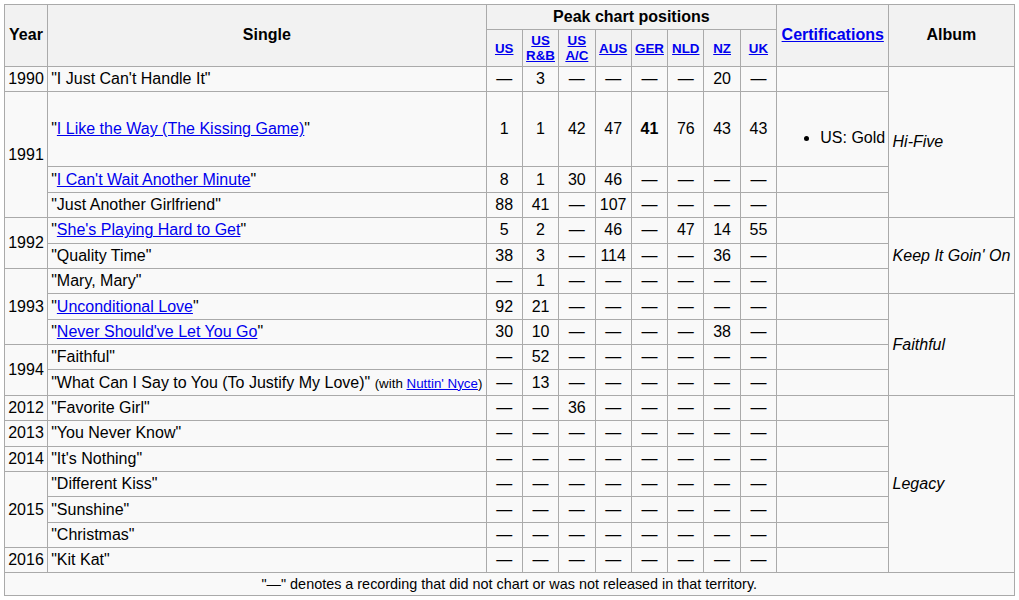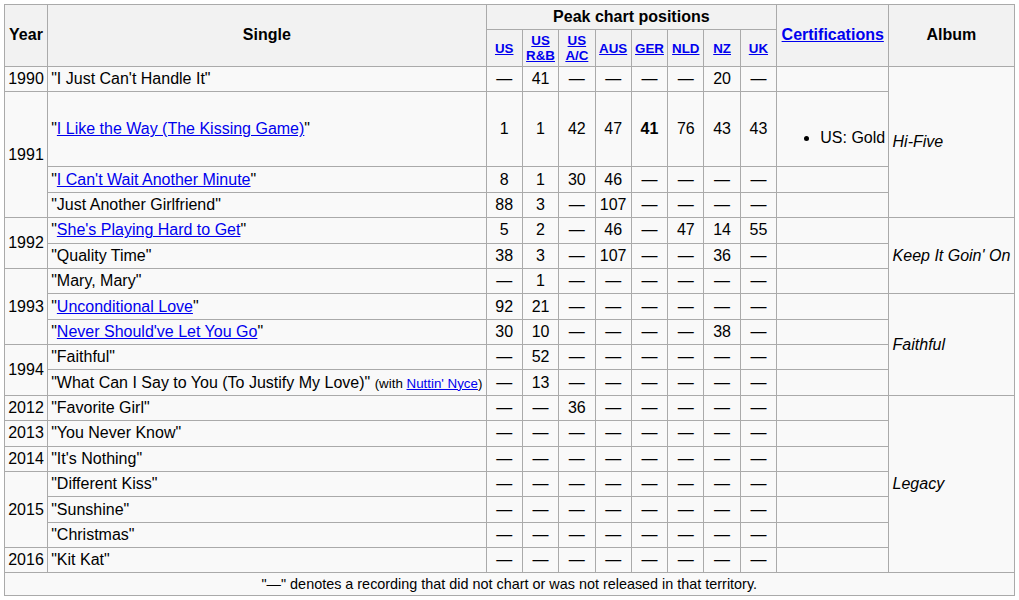 <table class="wikitable" style="text-align:center;">
 <tr>
 <th rowspan="2">Year</th>
 <th rowspan="2">Single</th>
 <th colspan="8">Peak chart positions</th>
 <th rowspan="2"><a href='#'>Certifications</a></th>
 <th rowspan="2">Album</th>
 </tr>
 <tr style="font-size:smaller;">
 <th style="width:30px;"><a href='#'>US</a><br></th>
 <th style="width:30px;"><a href='#'>US<br>R&B</a><br></th>
 <th style="width:30px;"><a href='#'>US<br>A/C</a><br></th>
 <th style="width:30px;"><a href='#'>AUS</a><br> </th>
 <th style="width:30px;"><a href='#'>GER</a><br></th>
 <th style="width:30px;"><a href='#'>NLD</a><br></th>
 <th style="width:30px;"><a href='#'>NZ</a><br></th>
 <th style="width:30px;"><a href='#'>UK</a><br></th>
 </tr>
 <tr>
 <td>1990</td>
 <td style="text-align:left;">"I Just Can't Handle It"</td>
 <td>—</td>
-<td>3</td>
+<td>41</td>
 <td>—</td>
 <td>—</td>
 <td>—</td>
 <td>—</td>
 <td>20</td>
 <td>—</td>
 <td style="text-align:left;"></td>
 <td style="text-align:left;" rowspan="4"><em>Hi-Five</em></td>
 </tr>
 <tr>
 <td rowspan="3">1991</td>
 <td style="text-align:left;">"<a href='#'>I Like the Way (The Kissing Game)</a>"</td>
 <td>1</td>
 <td>1</td>
 <td>42</td>
 <td>47</td>
 <td><strong>41</strong></td>
 <td>76</td>
 <td>43</td>
 <td>43</td>
 <td style="text-align:left;"><br><ul><li>US: Gold</li></ul></td>
 </tr>
 <tr>
 <td style="text-align:left;">"<a href='#'>I Can't Wait Another Minute</a>"</td>
 <td>8</td>
 <td>1</td>
 <td>30</td>
 <td>46</td>
 <td>—</td>
 <td>—</td>
 <td>—</td>
 <td>—</td>
 <td style="text-align:left;"></td>
 </tr>
 <tr>
 <td style="text-align:left;">"Just Another Girlfriend"</td>
 <td>88</td>
-<td>41</td>
+<td>3</td>
 <td>—</td>
 <td>107</td>
 <td>—</td>
 <td>—</td>
 <td>—</td>
 <td>—</td>
 <td style="text-align:left;"></td>
 </tr>
 <tr>
 <td rowspan="2">1992</td>
 <td style="text-align:left;">"<a href='#'>She's Playing Hard to Get</a>"</td>
 <td>5</td>
 <td>2</td>
 <td>—</td>
 <td>46</td>
 <td>—</td>
 <td>47</td>
 <td>14</td>
 <td>55</td>
 <td style="text-align:left;"></td>
 <td style="text-align:left;" rowspan="3"><em>Keep It Goin' On</em></td>
 </tr>
 <tr>
 <td style="text-align:left;">"Quality Time"</td>
 <td>38</td>
 <td>3</td>
 <td>—</td>
-<td>114</td>
+<td>107</td>
 <td>—</td>
 <td>—</td>
 <td>36</td>
 <td>—</td>
 <td style="text-align:left;"></td>
 </tr>
 <tr>
 <td rowspan="3">1993</td>
 <td style="text-align:left;">"Mary, Mary"</td>
 <td>—</td>
 <td>1</td>
 <td>—</td>
 <td>—</td>
 <td>—</td>
 <td>—</td>
 <td>—</td>
 <td>—</td>
 <td style="text-align:left;"></td>
 </tr>
 <tr>
 <td style="text-align:left;">"<a href='#'>Unconditional Love</a>"</td>
 <td>92</td>
 <td>21</td>
 <td>—</td>
 <td>—</td>
 <td>—</td>
 <td>—</td>
 <td>—</td>
 <td>—</td>
 <td style="text-align:left;"></td>
 <td style="text-align:left;" rowspan="4"><em>Faithful</em></td>
 </tr>
 <tr>
 <td style="text-align:left;">"<a href='#'>Never Should've Let You Go</a>"</td>
 <td>30</td>
 <td>10</td>
 <td>—</td>
 <td>—</td>
 <td>—</td>
 <td>—</td>
 <td>38</td>
 <td>—</td>
 <td style="text-align:left;"></td>
 </tr>
 <tr>
 <td rowspan="2">1994</td>
 <td style="text-align:left;">"Faithful"</td>
 <td>—</td>
 <td>52</td>
 <td>—</td>
 <td>—</td>
 <td>—</td>
 <td>—</td>
 <td>—</td>
 <td>—</td>
 <td style="text-align:left;"></td>
 </tr>
 <tr>
 <td style="text-align:left;">"What Can I Say to You (To Justify My Love)" <small>(with <a href='#'>Nuttin' Nyce</a>)</small></td>
 <td>—</td>
 <td>13</td>
 <td>—</td>
 <td>—</td>
 <td>—</td>
 <td>—</td>
 <td>—</td>
 <td>—</td>
 <td style="text-align:left;"></td>
 </tr>
 <tr>
 <td>2012</td>
 <td style="text-align:left;">"Favorite Girl"</td>
 <td>—</td>
 <td>—</td>
 <td>36</td>
 <td>—</td>
 <td>—</td>
 <td>—</td>
 <td>—</td>
 <td>—</td>
 <td style="text-align:left;"></td>
 <td rowspan="7" style="text-align:left;"><em>Legacy</em></td>
 </tr>
 <tr>
 <td>2013</td>
 <td style="text-align:left;">"You Never Know"</td>
 <td>—</td>
 <td>—</td>
 <td>—</td>
 <td>—</td>
 <td>—</td>
 <td>—</td>
 <td>—</td>
 <td>—</td>
 <td></td>
 </tr>
 <tr>
 <td>2014</td>
 <td style="text-align:left;">"It's Nothing"</td>
 <td>—</td>
 <td>—</td>
 <td>—</td>
 <td>—</td>
 <td>—</td>
 <td>—</td>
 <td>—</td>
 <td>—</td>
 <td></td>
 </tr>
 <tr>
 <td rowspan="3">2015</td>
 <td style="text-align:left;">"Different Kiss"</td>
 <td>—</td>
 <td>—</td>
 <td>—</td>
 <td>—</td>
 <td>—</td>
 <td>—</td>
 <td>—</td>
 <td>—</td>
 <td></td>
 </tr>
 <tr>
 <td style="text-align:left;">"Sunshine"</td>
 <td>—</td>
 <td>—</td>
 <td>—</td>
 <td>—</td>
 <td>—</td>
 <td>—</td>
 <td>—</td>
 <td>—</td>
 <td></td>
 </tr>
 <tr>
 <td style="text-align:left;">"Christmas"</td>
 <td>—</td>
 <td>—</td>
 <td>—</td>
 <td>—</td>
 <td>—</td>
 <td>—</td>
 <td>—</td>
 <td>—</td>
 <td></td>
 </tr>
 <tr>
 <td>2016</td>
 <td style="text-align:left;">"Kit Kat"</td>
 <td>—</td>
 <td>—</td>
 <td>—</td>
 <td>—</td>
 <td>—</td>
 <td>—</td>
 <td>—</td>
 <td>—</td>
 <td></td>
 </tr>
 <tr>
 <td colspan="15" style="font-size:90%">"—" denotes a recording that did not chart or was not released in that territory.</td>
 </tr>
 </table>
